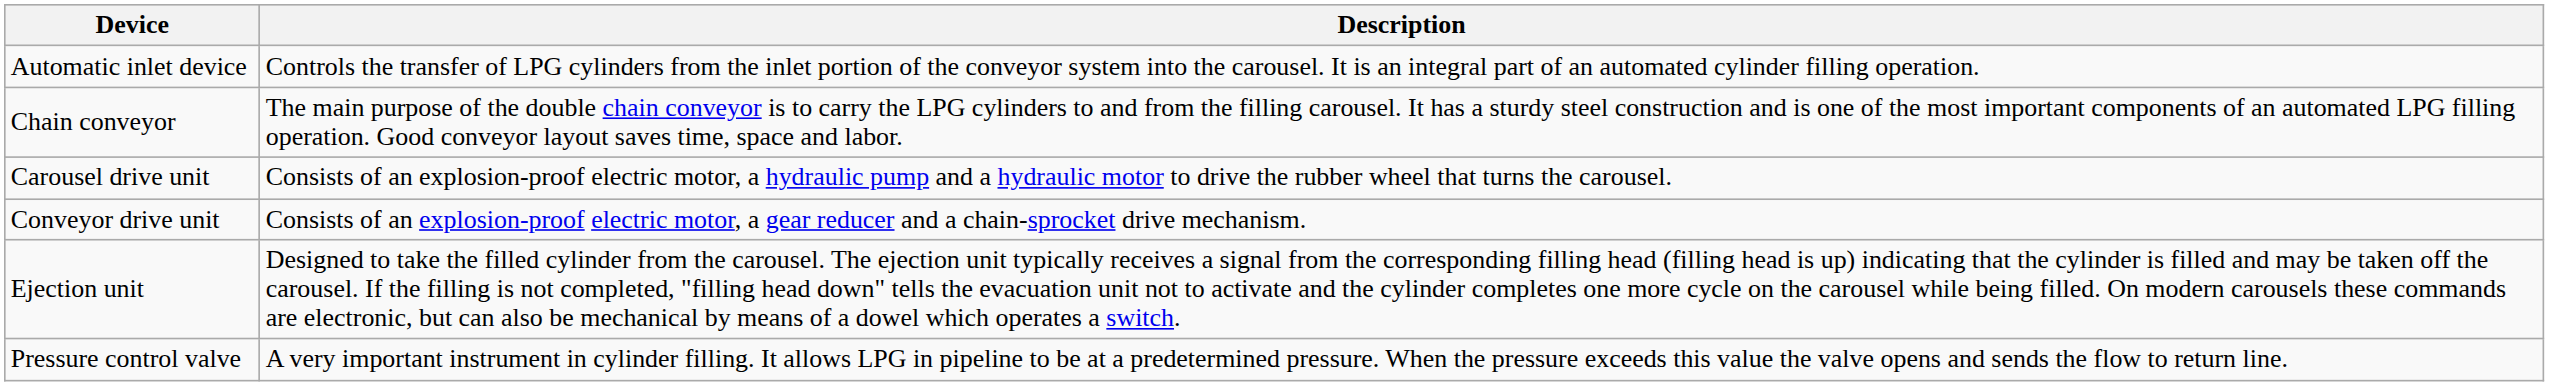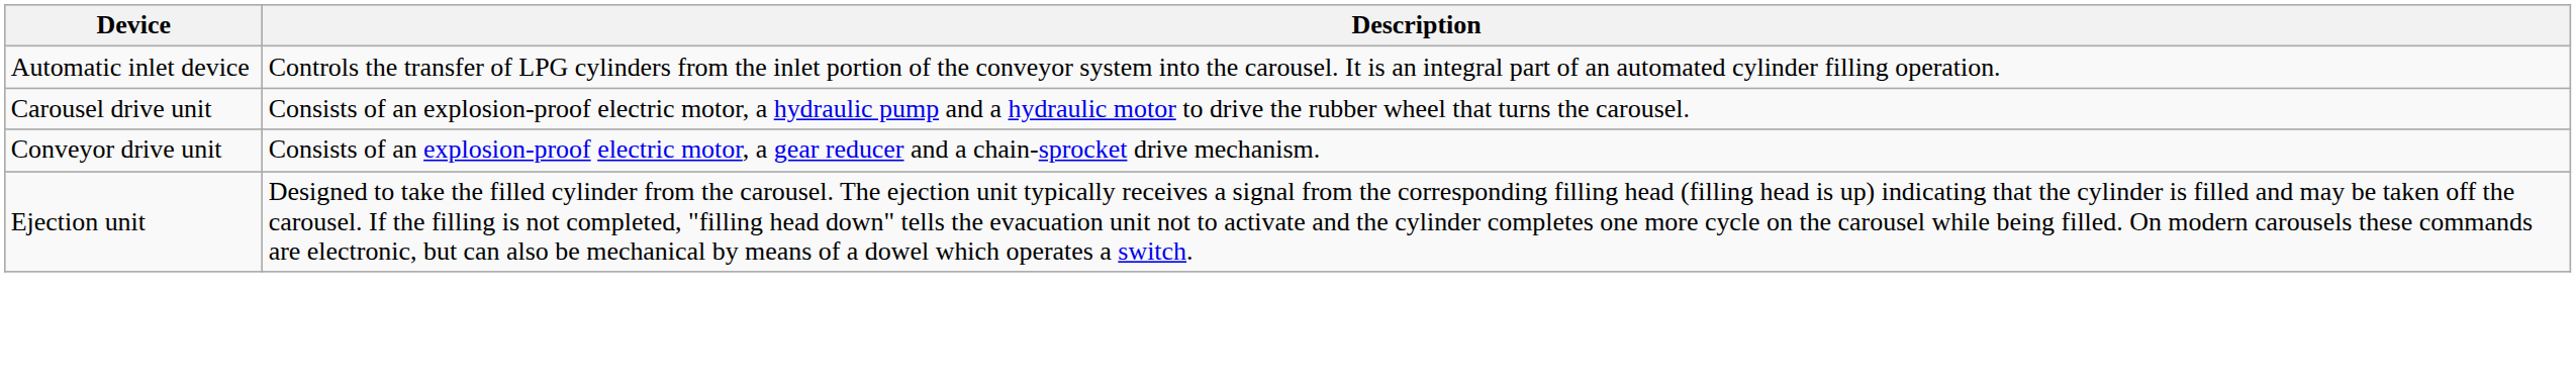 <table class="wikitable">
 <tr>
 <th width=150pt>Device</th>
 <th>Description</th>
 </tr>
 <tr>
 <td>Automatic inlet device</td>
 <td>Controls the transfer of LPG cylinders from the inlet portion of the conveyor system into the carousel. It is an integral part of an automated cylinder filling operation.</td>
-</tr>
-<tr>
-<td>Chain conveyor</td>
-<td>The main purpose of the double <a href='#'>chain conveyor</a> is to carry the LPG cylinders to and from the filling carousel. It has a sturdy steel construction and is one of the most important components of an automated LPG filling operation. Good conveyor layout saves time, space and labor.</td>
 </tr>
 <tr>
 <td>Carousel drive unit</td>
 <td>Consists of an explosion-proof electric motor, a <a href='#'>hydraulic pump</a> and a <a href='#'>hydraulic motor</a> to drive the rubber wheel that turns the carousel.</td>
 </tr>
 <tr>
 <td>Conveyor drive unit</td>
 <td>Consists of an <a href='#'>explosion-proof</a> <a href='#'>electric motor</a>, a <a href='#'>gear reducer</a> and a chain-<a href='#'>sprocket</a> drive mechanism.</td>
 </tr>
 <tr>
 <td>Ejection unit</td>
 <td>Designed to take the filled cylinder from the carousel. The ejection unit typically receives a signal from the corresponding filling head (filling head is up) indicating that the cylinder is filled and may be taken off the carousel. If the filling is not completed, "filling head down" tells the evacuation unit not to activate and the cylinder completes one more cycle on the carousel while being filled. On modern carousels these commands are electronic, but can also be mechanical by means of a dowel which operates a <a href='#'>switch</a>.</td>
 </tr>
-<tr>
-<td>Pressure control valve</td>
-<td>A very important instrument in cylinder filling. It allows LPG in pipeline to be at a predetermined pressure. When the pressure exceeds this value the valve opens and sends the flow to return line.</td>
-</tr>
 </table>
